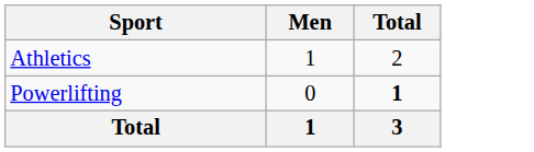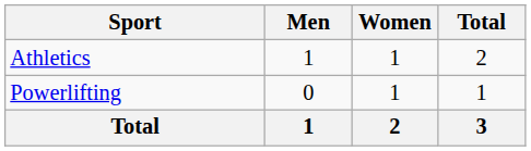 <table class="wikitable sortable" style="text-align:center;">
 <tr>
 <th width=180>Sport</th>
 <th width=55>Men</th>
+<th width=55>Women</th>
 <th width=55>Total</th>
 </tr>
 <tr>
 <td align=left><a href='#'>Athletics</a></td>
+<td>1</td>
 <td>1</td>
 <td>2</td>
 </tr>
 <tr>
 <td align=left><a href='#'>Powerlifting</a></td>
 <td>0</td>
-<td><strong>1</strong></td>
+<td>1</td>
+<td>1</td>
 </tr>
 <tr>
 <th>Total</th>
 <th>1</th>
+<th>2</th>
 <th>3</th>
 </tr>
 </table>
